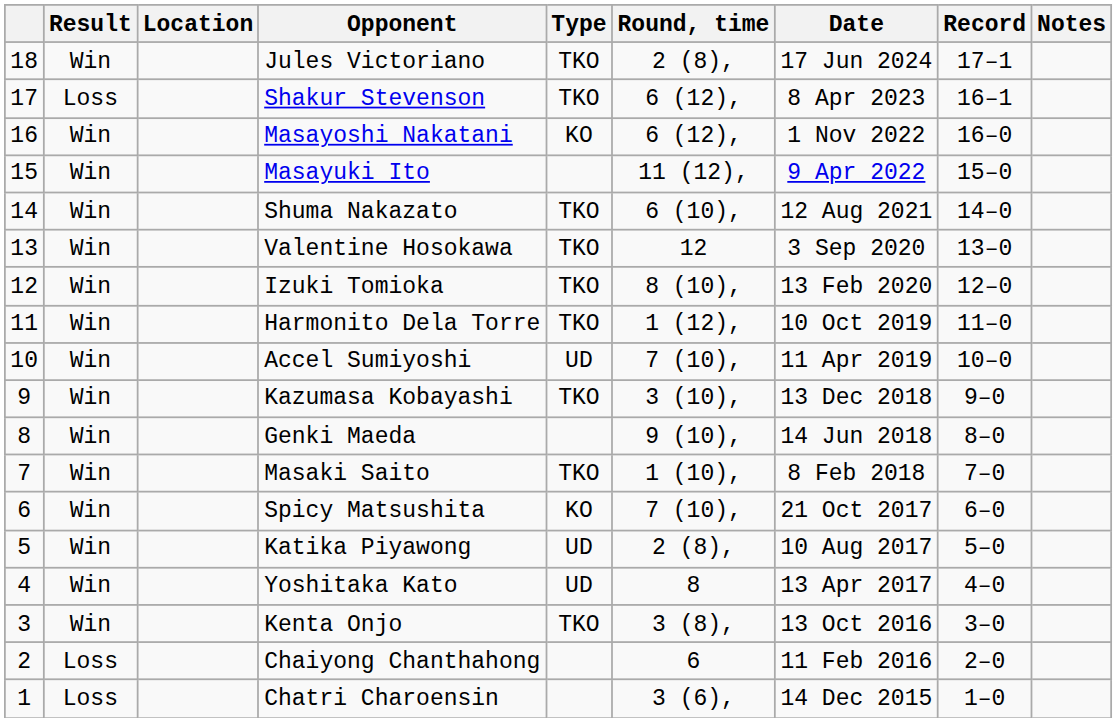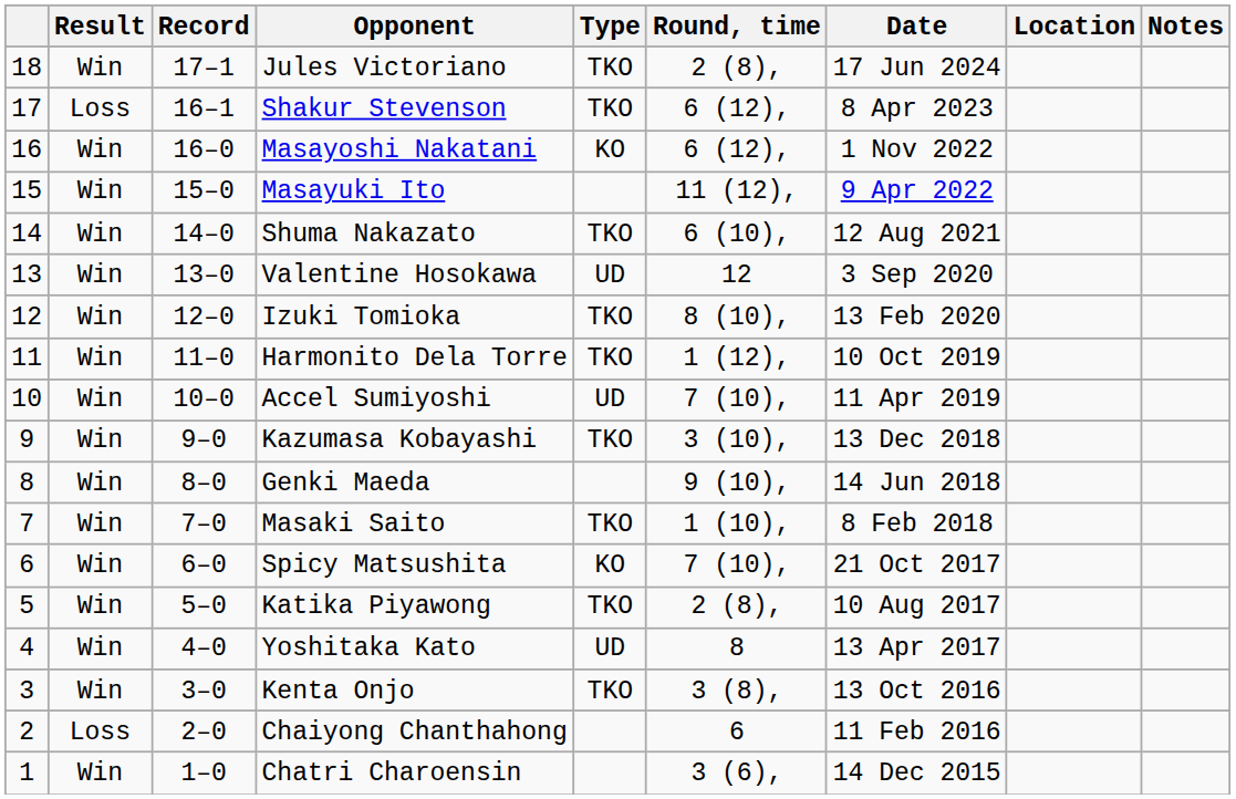 <table class="wikitable" style="text-align:center">
 <tr>
 <th></th>
 <th>Result</th>
-<th>Location</th>
+<th>Record</th>
 <th>Opponent</th>
 <th>Type</th>
 <th>Round, time</th>
 <th>Date</th>
-<th>Record</th>
+<th>Location</th>
 <th>Notes</th>
 </tr>
 <tr>
 <td>18</td>
 <td>Win</td>
-<td align=left></td>
+<td>17–1</td>
 <td align="left">Jules Victoriano</td>
 <td>TKO</td>
 <td>2 (8), </td>
 <td>17 Jun 2024</td>
-<td>17–1</td>
+<td align=left></td>
 <td></td>
 </tr>
 <tr>
 <td>17</td>
 <td>Loss</td>
-<td align="left"></td>
+<td>16–1</td>
 <td align="left"><a href='#'>Shakur Stevenson</a></td>
 <td>TKO</td>
 <td>6 (12), </td>
 <td>8 Apr 2023</td>
-<td>16–1</td>
+<td align="left"></td>
 <td></td>
 </tr>
 <tr>
 <td>16</td>
 <td>Win</td>
-<td align=left></td>
+<td>16–0</td>
 <td align=left><a href='#'>Masayoshi Nakatani</a></td>
 <td>KO</td>
 <td>6 (12), </td>
 <td>1 Nov 2022</td>
-<td>16–0</td>
+<td align=left></td>
 <td align=left></td>
 </tr>
 <tr>
 <td>15</td>
 <td>Win</td>
-<td align=left></td>
+<td>15–0</td>
 <td align=left><a href='#'>Masayuki Ito</a></td>
 <td></td>
 <td>11 (12), </td>
 <td><a href='#'>9 Apr 2022</a></td>
-<td>15–0</td>
+<td align=left></td>
 <td align=left></td>
 </tr>
 <tr>
 <td>14</td>
 <td>Win</td>
-<td align=left></td>
+<td>14–0</td>
 <td align=left>Shuma Nakazato</td>
 <td>TKO</td>
 <td>6 (10), </td>
 <td>12 Aug 2021</td>
-<td>14–0</td>
+<td align=left></td>
 <td align=left></td>
 </tr>
 <tr>
 <td>13</td>
 <td>Win</td>
-<td align=left></td>
+<td>13–0</td>
 <td align=left>Valentine Hosokawa</td>
-<td>TKO</td>
+<td>UD</td>
 <td>12</td>
 <td>3 Sep 2020</td>
-<td>13–0</td>
+<td align=left></td>
 <td align=left></td>
 </tr>
 <tr>
 <td>12</td>
 <td>Win</td>
-<td align=left></td>
+<td>12–0</td>
 <td align=left>Izuki Tomioka</td>
 <td>TKO</td>
 <td>8 (10), </td>
 <td>13 Feb 2020</td>
-<td>12–0</td>
+<td align=left></td>
 <td align=left></td>
 </tr>
 <tr>
 <td>11</td>
 <td>Win</td>
-<td align=left></td>
+<td>11–0</td>
 <td align=left>Harmonito Dela Torre</td>
 <td>TKO</td>
 <td>1 (12), </td>
 <td>10 Oct 2019</td>
-<td>11–0</td>
+<td align=left></td>
 <td align=left></td>
 </tr>
 <tr>
 <td>10</td>
 <td>Win</td>
-<td align=left></td>
+<td>10–0</td>
 <td align=left>Accel Sumiyoshi</td>
 <td>UD</td>
 <td>7 (10), </td>
 <td>11 Apr 2019</td>
-<td>10–0</td>
+<td align=left></td>
 <td align=left></td>
 </tr>
 <tr>
 <td>9</td>
 <td>Win</td>
-<td align=left></td>
+<td>9–0</td>
 <td align=left>Kazumasa Kobayashi</td>
 <td>TKO</td>
 <td>3 (10), </td>
 <td>13 Dec 2018</td>
-<td>9–0</td>
+<td align=left></td>
 <td align=left></td>
 </tr>
 <tr>
 <td>8</td>
 <td>Win</td>
-<td align=left></td>
+<td>8–0</td>
 <td align=left>Genki Maeda</td>
 <td></td>
 <td>9 (10), </td>
 <td>14 Jun 2018</td>
-<td>8–0</td>
+<td align=left></td>
 <td align=left></td>
 </tr>
 <tr>
 <td>7</td>
 <td>Win</td>
-<td align=left></td>
+<td>7–0</td>
 <td align=left>Masaki Saito</td>
 <td>TKO</td>
 <td>1 (10), </td>
 <td>8 Feb 2018</td>
-<td>7–0</td>
+<td align=left></td>
 <td align=left></td>
 </tr>
 <tr>
 <td>6</td>
 <td>Win</td>
-<td align=left></td>
+<td>6–0</td>
 <td align=left>Spicy Matsushita</td>
 <td>KO</td>
 <td>7 (10), </td>
 <td>21 Oct 2017</td>
-<td>6–0</td>
+<td align=left></td>
 <td align=left></td>
 </tr>
 <tr>
 <td>5</td>
 <td>Win</td>
-<td align=left></td>
+<td>5–0</td>
 <td align=left>Katika Piyawong</td>
-<td>UD</td>
+<td>TKO</td>
 <td>2 (8), </td>
 <td>10 Aug 2017</td>
-<td>5–0</td>
+<td align=left></td>
 <td></td>
 </tr>
 <tr>
 <td>4</td>
 <td>Win</td>
-<td align=left></td>
+<td>4–0</td>
 <td align=left>Yoshitaka Kato</td>
 <td>UD</td>
 <td>8</td>
 <td>13 Apr 2017</td>
-<td>4–0</td>
+<td align=left></td>
 <td></td>
 </tr>
 <tr>
 <td>3</td>
 <td>Win</td>
-<td align=left></td>
+<td>3–0</td>
 <td align=left>Kenta Onjo</td>
 <td>TKO</td>
 <td>3 (8), </td>
 <td>13 Oct 2016</td>
-<td>3–0</td>
+<td align=left></td>
 <td></td>
 </tr>
 <tr>
 <td>2</td>
 <td>Loss</td>
-<td align=left></td>
+<td>2–0</td>
 <td align=left>Chaiyong Chanthahong</td>
 <td></td>
 <td>6</td>
 <td>11 Feb 2016</td>
-<td>2–0</td>
+<td align=left></td>
 <td></td>
 </tr>
 <tr>
 <td>1</td>
-<td>Loss</td>
-<td align=left></td>
+<td>Win</td>
+<td>1–0</td>
 <td align=left>Chatri Charoensin</td>
 <td></td>
 <td>3 (6), </td>
 <td>14 Dec 2015</td>
-<td>1–0</td>
+<td align=left></td>
 <td></td>
 </tr>
 </table>
